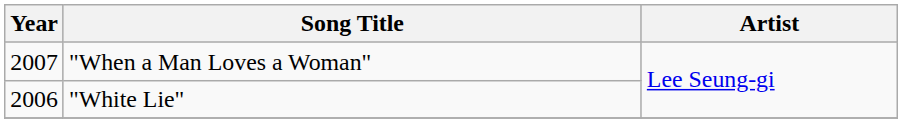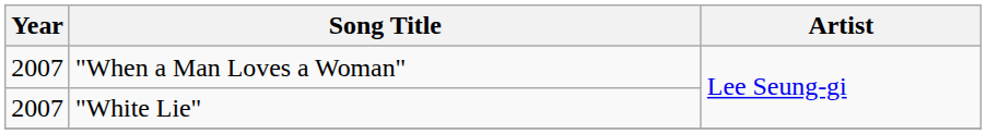 <table class="wikitable" style="width:600px">
 <tr>
 <th width=10>Year</th>
 <th>Song Title</th>
 <th>Artist</th>
 </tr>
 <tr>
 <td>2007</td>
 <td>"When a Man Loves a Woman"</td>
 <td rowspan=2><a href='#'>Lee Seung-gi</a></td>
 </tr>
 <tr>
-<td>2006</td>
+<td>2007</td>
 <td>"White Lie"</td>
 </tr>
 <tr>
 </tr>
 </table>
